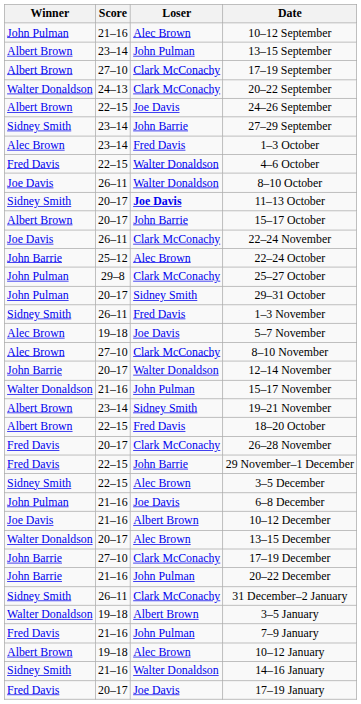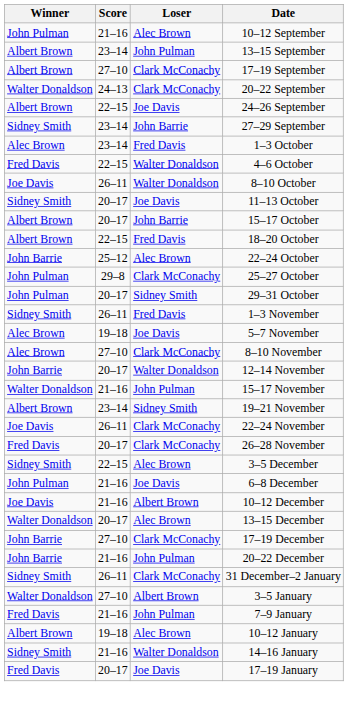 <table class="wikitable" style="text-align:center">
 <tr>
 <th>Winner</th>
 <th>Score</th>
 <th>Loser</th>
 <th>Date</th>
 </tr>
 <tr>
 <td align=left><a href='#'>John Pulman</a></td>
 <td>21–16</td>
 <td align=left><a href='#'>Alec Brown</a></td>
 <td>10–12 September</td>
 </tr>
 <tr>
 <td align=left><a href='#'>Albert Brown</a></td>
 <td>23–14</td>
 <td align=left><a href='#'>John Pulman</a></td>
 <td>13–15 September</td>
 </tr>
 <tr>
 <td align=left><a href='#'>Albert Brown</a></td>
 <td>27–10</td>
 <td align=left><a href='#'>Clark McConachy</a></td>
 <td>17–19 September</td>
 </tr>
 <tr>
 <td align=left><a href='#'>Walter Donaldson</a></td>
 <td>24–13</td>
 <td align=left><a href='#'>Clark McConachy</a></td>
 <td>20–22 September</td>
 </tr>
 <tr>
 <td align=left><a href='#'>Albert Brown</a></td>
 <td>22–15</td>
 <td align=left><a href='#'>Joe Davis</a></td>
 <td>24–26 September</td>
 </tr>
 <tr>
 <td align=left><a href='#'>Sidney Smith</a></td>
 <td>23–14</td>
 <td align=left><a href='#'>John Barrie</a></td>
 <td>27–29 September</td>
 </tr>
 <tr>
 <td align=left><a href='#'>Alec Brown</a></td>
 <td>23–14</td>
 <td align=left><a href='#'>Fred Davis</a></td>
 <td>1–3 October</td>
 </tr>
 <tr>
 <td align=left><a href='#'>Fred Davis</a></td>
 <td>22–15</td>
 <td align=left><a href='#'>Walter Donaldson</a></td>
 <td>4–6 October</td>
 </tr>
 <tr>
 <td align=left><a href='#'>Joe Davis</a></td>
 <td>26–11</td>
 <td align=left><a href='#'>Walter Donaldson</a></td>
 <td>8–10 October</td>
 </tr>
 <tr>
 <td align=left><a href='#'>Sidney Smith</a></td>
 <td>20–17</td>
-<td align=left><strong><a href='#'>Joe Davis</a></strong></td>
+<td align=left><a href='#'>Joe Davis</a></td>
 <td>11–13 October</td>
 </tr>
 <tr>
 <td align=left><a href='#'>Albert Brown</a></td>
 <td>20–17</td>
 <td align=left><a href='#'>John Barrie</a></td>
 <td>15–17 October</td>
 </tr>
 <tr>
-<td align=left><a href='#'>Joe Davis</a></td>
-<td>26–11</td>
-<td align=left><a href='#'>Clark McConachy</a></td>
-<td>22–24 November</td>
+<td align=left><a href='#'>Albert Brown</a></td>
+<td>22–15</td>
+<td align=left><a href='#'>Fred Davis</a></td>
+<td>18–20 October</td>
 </tr>
 <tr>
 <td align=left><a href='#'>John Barrie</a></td>
 <td>25–12</td>
 <td align=left><a href='#'>Alec Brown</a></td>
 <td>22–24 October</td>
 </tr>
 <tr>
 <td align=left><a href='#'>John Pulman</a></td>
 <td>29–8</td>
 <td align=left><a href='#'>Clark McConachy</a></td>
 <td>25–27 October</td>
 </tr>
 <tr>
 <td align=left><a href='#'>John Pulman</a></td>
 <td>20–17</td>
 <td align=left><a href='#'>Sidney Smith</a></td>
 <td>29–31 October</td>
 </tr>
 <tr>
 <td align=left><a href='#'>Sidney Smith</a></td>
 <td>26–11</td>
 <td align=left><a href='#'>Fred Davis</a></td>
 <td>1–3 November</td>
 </tr>
 <tr>
 <td align=left><a href='#'>Alec Brown</a></td>
 <td>19–18</td>
 <td align=left><a href='#'>Joe Davis</a></td>
 <td>5–7 November</td>
 </tr>
 <tr>
 <td align=left><a href='#'>Alec Brown</a></td>
 <td>27–10</td>
 <td align=left><a href='#'>Clark McConachy</a></td>
 <td>8–10 November</td>
 </tr>
 <tr>
 <td align=left><a href='#'>John Barrie</a></td>
 <td>20–17</td>
 <td align=left><a href='#'>Walter Donaldson</a></td>
 <td>12–14 November</td>
 </tr>
 <tr>
 <td align=left><a href='#'>Walter Donaldson</a></td>
 <td>21–16</td>
 <td align=left><a href='#'>John Pulman</a></td>
 <td>15–17 November</td>
 </tr>
 <tr>
 <td align=left><a href='#'>Albert Brown</a></td>
 <td>23–14</td>
 <td align=left><a href='#'>Sidney Smith</a></td>
 <td>19–21 November</td>
 </tr>
 <tr>
-<td align=left><a href='#'>Albert Brown</a></td>
-<td>22–15</td>
-<td align=left><a href='#'>Fred Davis</a></td>
-<td>18–20 October</td>
+<td align=left><a href='#'>Joe Davis</a></td>
+<td>26–11</td>
+<td align=left><a href='#'>Clark McConachy</a></td>
+<td>22–24 November</td>
 </tr>
 <tr>
 <td align=left><a href='#'>Fred Davis</a></td>
 <td>20–17</td>
 <td align=left><a href='#'>Clark McConachy</a></td>
 <td>26–28 November</td>
-</tr>
-<tr>
-<td align=left><a href='#'>Fred Davis</a></td>
-<td>22–15</td>
-<td align=left><a href='#'>John Barrie</a></td>
-<td>29 November–1 December</td>
 </tr>
 <tr>
 <td align=left><a href='#'>Sidney Smith</a></td>
 <td>22–15</td>
 <td align=left><a href='#'>Alec Brown</a></td>
 <td>3–5 December</td>
 </tr>
 <tr>
 <td align=left><a href='#'>John Pulman</a></td>
 <td>21–16</td>
 <td align=left><a href='#'>Joe Davis</a></td>
 <td>6–8 December</td>
 </tr>
 <tr>
 <td align=left><a href='#'>Joe Davis</a></td>
 <td>21–16</td>
 <td align=left><a href='#'>Albert Brown</a></td>
 <td>10–12 December</td>
 </tr>
 <tr>
 <td align=left><a href='#'>Walter Donaldson</a></td>
 <td>20–17</td>
 <td align=left><a href='#'>Alec Brown</a></td>
 <td>13–15 December</td>
 </tr>
 <tr>
 <td align=left><a href='#'>John Barrie</a></td>
 <td>27–10</td>
 <td align=left><a href='#'>Clark McConachy</a></td>
 <td>17–19 December</td>
 </tr>
 <tr>
 <td align=left><a href='#'>John Barrie</a></td>
 <td>21–16</td>
 <td align=left><a href='#'>John Pulman</a></td>
 <td>20–22 December</td>
 </tr>
 <tr>
 <td align=left><a href='#'>Sidney Smith</a></td>
 <td>26–11</td>
 <td align=left><a href='#'>Clark McConachy</a></td>
 <td>31 December–2 January</td>
 </tr>
 <tr>
 <td align=left><a href='#'>Walter Donaldson</a></td>
-<td>19–18</td>
+<td>27–10</td>
 <td align=left><a href='#'>Albert Brown</a></td>
 <td>3–5 January</td>
 </tr>
 <tr>
 <td align=left><a href='#'>Fred Davis</a></td>
 <td>21–16</td>
 <td align=left><a href='#'>John Pulman</a></td>
 <td>7–9 January</td>
 </tr>
 <tr>
 <td align=left><a href='#'>Albert Brown</a></td>
 <td>19–18</td>
 <td align=left><a href='#'>Alec Brown</a></td>
 <td>10–12 January</td>
 </tr>
 <tr>
 <td align=left><a href='#'>Sidney Smith</a></td>
 <td>21–16</td>
 <td align=left><a href='#'>Walter Donaldson</a></td>
 <td>14–16 January</td>
 </tr>
 <tr>
 <td align=left><a href='#'>Fred Davis</a></td>
 <td>20–17</td>
 <td align=left><a href='#'>Joe Davis</a></td>
 <td>17–19 January</td>
 </tr>
 </table>
